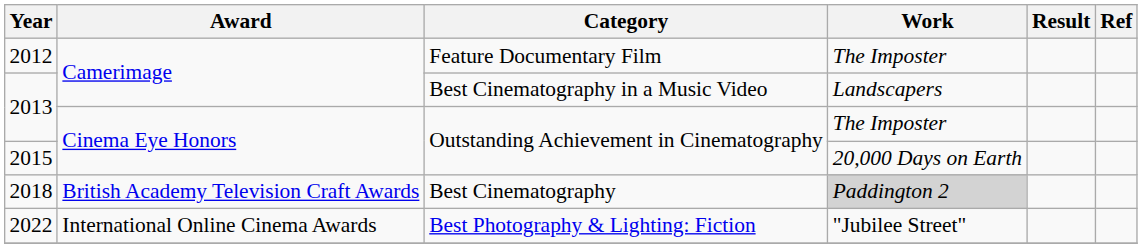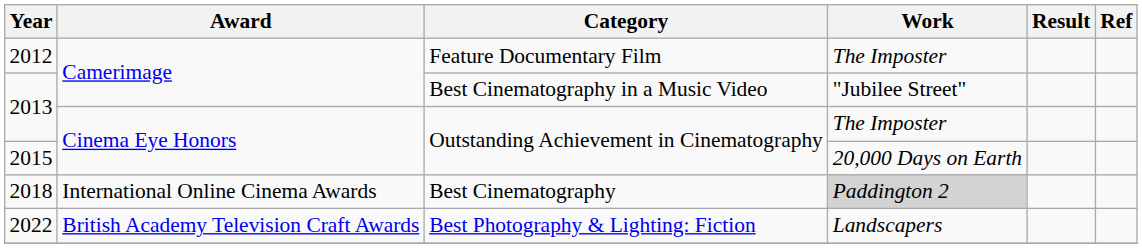 <table class="wikitable plainrowheaders">
 <tr>
 <th>Year</th>
 <th>Award</th>
 <th>Category</th>
 <th>Work</th>
 <th>Result</th>
 <th>Ref</th>
 </tr>
 <tr>
 <td>2012</td>
 <td rowspan="2"><a href='#'>Camerimage</a></td>
 <td>Feature Documentary Film</td>
 <td><em>The Imposter</em></td>
 <td></td>
 <td></td>
 </tr>
 <tr>
 <td rowspan="2">2013</td>
 <td>Best Cinematography in a Music Video</td>
-<td><em>Landscapers</em></td>
+<td>"Jubilee Street"</td>
 <td></td>
 <td></td>
 </tr>
 <tr>
 <td rowspan="2"><a href='#'>Cinema Eye Honors</a></td>
 <td rowspan="2">Outstanding Achievement in Cinematography</td>
 <td><em>The Imposter</em></td>
 <td></td>
 <td></td>
 </tr>
 <tr>
 <td>2015</td>
 <td><em>20,000 Days on Earth</em></td>
 <td></td>
 <td></td>
 </tr>
 <tr>
 <td>2018</td>
-<td><a href='#'>British Academy Television Craft Awards</a></td>
+<td>International Online Cinema Awards</td>
 <td>Best Cinematography</td>
 <td style="background: lightgrey;"><em>Paddington 2</em></td>
 <td></td>
 <td></td>
 </tr>
 <tr>
 <td>2022</td>
-<td>International Online Cinema Awards</td>
+<td><a href='#'>British Academy Television Craft Awards</a></td>
 <td><a href='#'>Best Photography & Lighting: Fiction</a></td>
-<td>"Jubilee Street"</td>
+<td><em>Landscapers</em></td>
 <td></td>
 <td></td>
 </tr>
 <tr>
 </tr>
 </table>
